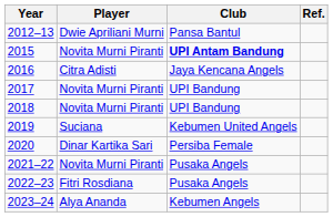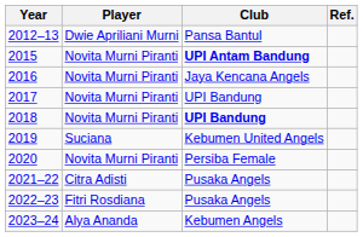 <table class="wikitable">
 <tr>
 <th>Year</th>
 <th>Player</th>
 <th>Club</th>
 <th>Ref.</th>
 </tr>
 <tr>
 <td><a href='#'>2012–13</a></td>
 <td><a href='#'>Dwie Apriliani Murni</a></td>
 <td><a href='#'>Pansa Bantul</a></td>
 <td></td>
 </tr>
 <tr>
 <td><a href='#'>2015</a></td>
 <td><a href='#'>Novita Murni Piranti</a></td>
 <td><strong><a href='#'>UPI Antam Bandung</a></strong></td>
 <td></td>
 </tr>
 <tr>
 <td><a href='#'>2016</a></td>
-<td><a href='#'>Citra Adisti</a></td>
+<td><a href='#'>Novita Murni Piranti</a></td>
 <td><a href='#'>Jaya Kencana Angels</a></td>
 <td></td>
 </tr>
 <tr>
 <td><a href='#'>2017</a></td>
 <td><a href='#'>Novita Murni Piranti</a></td>
 <td><a href='#'>UPI Bandung</a></td>
 <td></td>
 </tr>
 <tr>
 <td><a href='#'>2018</a></td>
 <td><a href='#'>Novita Murni Piranti</a></td>
-<td><a href='#'>UPI Bandung</a></td>
+<td><strong><a href='#'>UPI Bandung</a></strong></td>
 <td></td>
 </tr>
 <tr>
 <td><a href='#'>2019</a></td>
 <td><a href='#'>Suciana</a></td>
 <td><a href='#'>Kebumen United Angels</a></td>
 <td></td>
 </tr>
 <tr>
 <td><a href='#'>2020</a></td>
-<td><a href='#'>Dinar Kartika Sari</a></td>
+<td><a href='#'>Novita Murni Piranti</a></td>
 <td><a href='#'>Persiba Female</a></td>
 <td></td>
 </tr>
 <tr>
 <td><a href='#'>2021–22</a></td>
-<td><a href='#'>Novita Murni Piranti</a></td>
+<td><a href='#'>Citra Adisti</a></td>
 <td><a href='#'>Pusaka Angels</a></td>
 <td></td>
 </tr>
 <tr>
 <td><a href='#'>2022–23</a></td>
 <td><a href='#'>Fitri Rosdiana</a></td>
 <td><a href='#'>Pusaka Angels</a></td>
 <td></td>
 </tr>
 <tr>
 <td><a href='#'>2023–24</a></td>
 <td><a href='#'>Alya Ananda</a></td>
 <td><a href='#'>Kebumen Angels</a></td>
 <td></td>
 </tr>
 </table>
